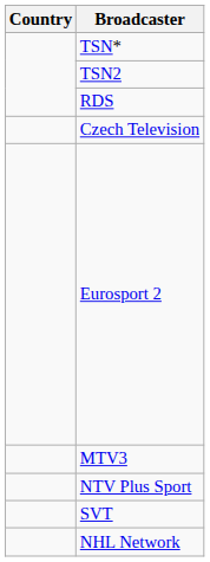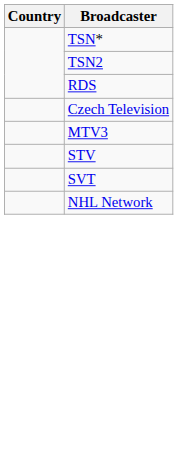 <table class="wikitable">
 <tr>
 <th>Country</th>
 <th>Broadcaster</th>
 </tr>
 <tr>
 <td align=left rowspan="3"></td>
 <td><a href='#'>TSN</a>*</td>
 </tr>
 <tr>
 <td><a href='#'>TSN2</a></td>
 </tr>
 <tr>
 <td><a href='#'>RDS</a></td>
 </tr>
 <tr>
 <td></td>
 <td><a href='#'>Czech Television</a></td>
 </tr>
 <tr>
-<td> <br><br>   <br> <br> <br> <br> <br> <br>  <br> <br> <br><br> <br> <br> <br> </td>
-<td><a href='#'>Eurosport 2</a></td>
-</tr>
-<tr>
 <td></td>
 <td><a href='#'>MTV3</a></td>
 </tr>
 <tr>
 <td></td>
-<td><a href='#'>NTV Plus Sport</a></td>
+<td><a href='#'>STV</a></td>
 </tr>
 <tr>
 <td></td>
 <td><a href='#'>SVT</a></td>
 </tr>
 <tr>
 <td align=left></td>
 <td><a href='#'>NHL Network</a></td>
 </tr>
 </table>
